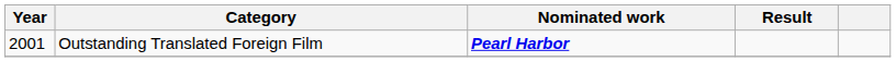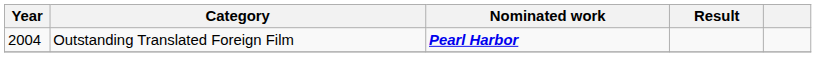 <table class=wikitable>
 <tr>
 <th width=4%>Year</th>
 <th width=40%>Category</th>
 <th width=26%>Nominated work</th>
 <th width=10%>Result</th>
 <th width=5%></th>
 </tr>
 <tr>
-<td>2001</td>
+<td>2004</td>
 <td>Outstanding Translated Foreign Film</td>
 <td><strong><em><a href='#'>Pearl Harbor</a></em></strong></td>
 <td></td>
 <td></td>
 </tr>
 <tr>
 </tr>
 </table>
